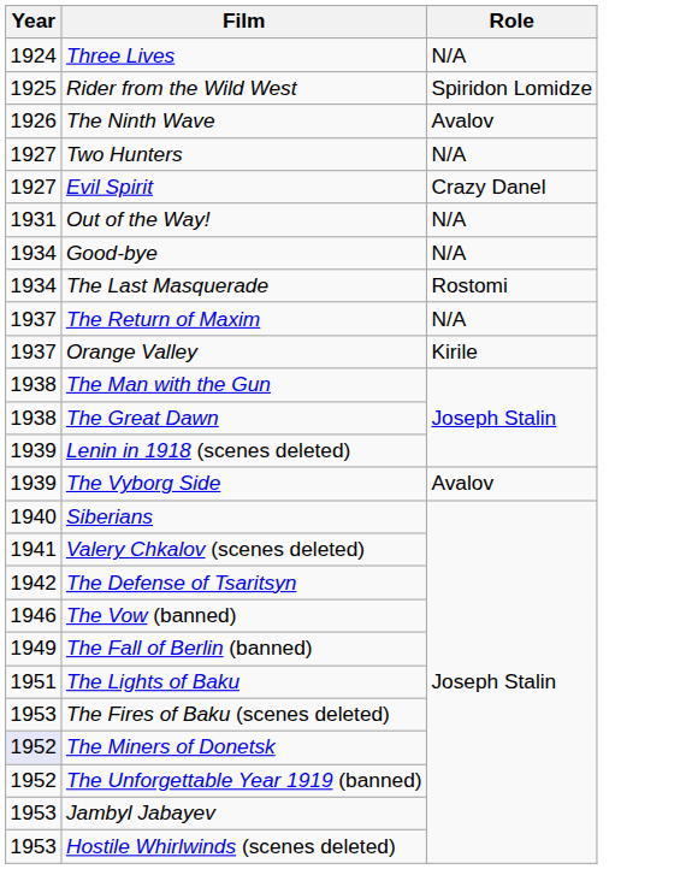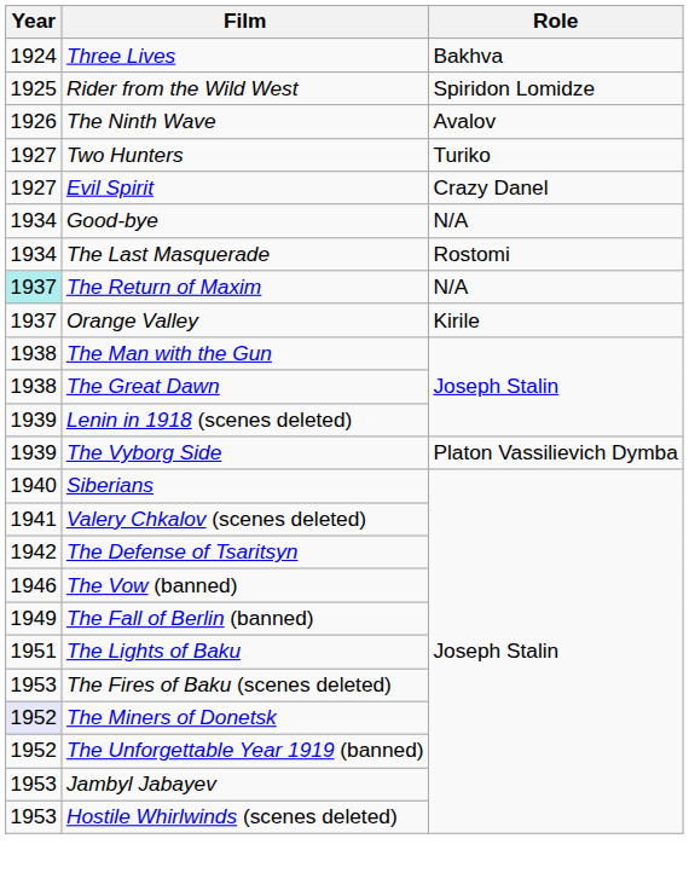 <table class="wikitable" border="1">
 <tr>
 <th>Year</th>
 <th>Film</th>
 <th>Role</th>
 </tr>
 <tr>
 <td>1924</td>
 <td><em><a href='#'>Three Lives</a></em></td>
-<td>N/A</td>
+<td>Bakhva</td>
 </tr>
 <tr>
 <td>1925</td>
 <td><em>Rider from the Wild West</em></td>
 <td>Spiridon Lomidze</td>
 </tr>
 <tr>
 <td>1926</td>
 <td><em>The Ninth Wave</em></td>
 <td>Avalov</td>
 </tr>
 <tr>
 <td>1927</td>
 <td><em>Two Hunters</em></td>
-<td>N/A</td>
+<td>Turiko</td>
 </tr>
 <tr>
 <td>1927</td>
 <td><em><a href='#'>Evil Spirit</a></em></td>
 <td>Crazy Danel</td>
-</tr>
-<tr>
-<td>1931</td>
-<td><em>Out of the Way!</em></td>
-<td>N/A</td>
 </tr>
 <tr>
 <td>1934</td>
 <td><em>Good-bye</em></td>
 <td>N/A</td>
 </tr>
 <tr>
 <td>1934</td>
 <td><em>The Last Masquerade</em></td>
 <td>Rostomi</td>
 </tr>
 <tr>
-<td>1937</td>
+<td style="background: paleturquoise;">1937</td>
 <td><em><a href='#'>The Return of Maxim</a></em></td>
 <td>N/A</td>
 </tr>
 <tr>
 <td>1937</td>
 <td><em>Orange Valley</em></td>
 <td>Kirile</td>
 </tr>
 <tr>
 <td>1938</td>
 <td><em><a href='#'>The Man with the Gun</a></em></td>
 <td rowspan="3"><a href='#'>Joseph Stalin</a></td>
 </tr>
 <tr>
 <td>1938</td>
 <td><em><a href='#'>The Great Dawn</a></em></td>
 </tr>
 <tr>
 <td>1939</td>
 <td><em><a href='#'>Lenin in 1918</a></em> (scenes deleted)</td>
 </tr>
 <tr>
 <td>1939</td>
 <td><em><a href='#'>The Vyborg Side</a></em></td>
-<td>Avalov</td>
+<td>Platon Vassilievich Dymba</td>
 </tr>
 <tr>
 <td>1940</td>
 <td><em><a href='#'>Siberians</a></em></td>
 <td rowspan="11">Joseph Stalin</td>
 </tr>
 <tr>
 <td>1941</td>
 <td><em><a href='#'>Valery Chkalov</a></em> (scenes deleted)</td>
 </tr>
 <tr>
 <td>1942</td>
 <td><em><a href='#'>The Defense of Tsaritsyn</a></em></td>
 </tr>
 <tr>
 <td>1946</td>
 <td><em><a href='#'>The Vow</a></em> (banned)</td>
 </tr>
 <tr>
 <td>1949</td>
 <td><em><a href='#'>The Fall of Berlin</a></em> (banned)</td>
 </tr>
 <tr>
 <td>1951</td>
 <td><em><a href='#'>The Lights of Baku</a></em></td>
 </tr>
 <tr>
 <td>1953</td>
 <td><em>The Fires of Baku</em> (scenes deleted)</td>
 </tr>
 <tr>
 <td style="background: lavender;">1952</td>
 <td><em><a href='#'>The Miners of Donetsk</a></em></td>
 </tr>
 <tr>
 <td>1952</td>
 <td><em><a href='#'>The Unforgettable Year 1919</a></em> (banned)</td>
 </tr>
 <tr>
 <td>1953</td>
 <td><em>Jambyl Jabayev</em></td>
 </tr>
 <tr>
 <td>1953</td>
 <td><em><a href='#'>Hostile Whirlwinds</a></em> (scenes deleted)</td>
 </tr>
 </table>
